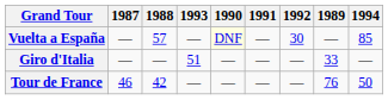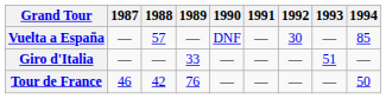 <table class="wikitable plainrowheaders">
 <tr>
 <th scope="col"><a href='#'>Grand Tour</a></th>
 <th scope="col">1987</th>
 <th scope="col">1988</th>
-<th scope="col">1993</th>
+<th scope="col">1989</th>
 <th scope="col">1990</th>
 <th scope="col">1991</th>
 <th scope="col">1992</th>
-<th scope="col">1989</th>
+<th scope="col">1993</th>
 <th scope="col">1994</th>
 </tr>
 <tr style="text-align:center;">
 <th scope="row"> <a href='#'>Vuelta a España</a></th>
 <td>—</td>
 <td><a href='#'>57</a></td>
 <td>—</td>
-<td style="background: lightyellow;"><a href='#'>DNF</a></td>
+<td><a href='#'>DNF</a></td>
 <td>—</td>
 <td><a href='#'>30</a></td>
 <td>—</td>
 <td><a href='#'>85</a></td>
 </tr>
 <tr style="text-align:center;">
 <th scope="row"> <a href='#'>Giro d'Italia</a></th>
 <td>—</td>
 <td>—</td>
-<td><a href='#'>51</a></td>
+<td><a href='#'>33</a></td>
 <td>—</td>
 <td>—</td>
 <td>—</td>
-<td><a href='#'>33</a></td>
+<td><a href='#'>51</a></td>
 <td>—</td>
 </tr>
 <tr style="text-align:center;">
 <th scope="row"> <a href='#'>Tour de France</a></th>
 <td><a href='#'>46</a></td>
 <td><a href='#'>42</a></td>
+<td><a href='#'>76</a></td>
 <td>—</td>
 <td>—</td>
 <td>—</td>
 <td>—</td>
-<td><a href='#'>76</a></td>
 <td><a href='#'>50</a></td>
 </tr>
 </table>
